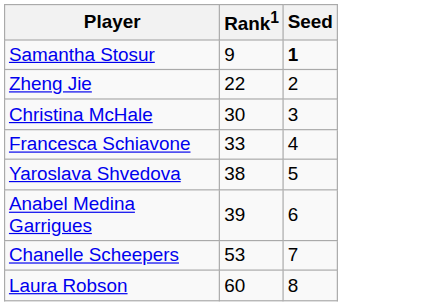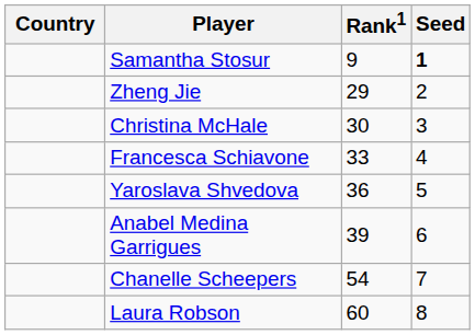 <table class="sortable wikitable">
 <tr>
+<th width="70">Country</th>
 <th width="175">Player</th>
 <th>Rank<sup>1</sup></th>
 <th>Seed</th>
 </tr>
 <tr>
+<td></td>
 <td><a href='#'>Samantha Stosur</a></td>
 <td>9</td>
 <td><strong>1</strong></td>
 </tr>
 <tr>
+<td></td>
 <td><a href='#'>Zheng Jie</a></td>
-<td>22</td>
+<td>29</td>
 <td>2</td>
 </tr>
 <tr>
+<td></td>
 <td><a href='#'>Christina McHale</a></td>
 <td>30</td>
 <td>3</td>
 </tr>
 <tr>
+<td></td>
 <td><a href='#'>Francesca Schiavone</a></td>
 <td>33</td>
 <td>4</td>
 </tr>
 <tr>
+<td></td>
 <td><a href='#'>Yaroslava Shvedova</a></td>
-<td>38</td>
+<td>36</td>
 <td>5</td>
 </tr>
 <tr>
+<td></td>
 <td><a href='#'>Anabel Medina Garrigues</a></td>
 <td>39</td>
 <td>6</td>
 </tr>
 <tr>
+<td></td>
 <td><a href='#'>Chanelle Scheepers</a></td>
-<td>53</td>
+<td>54</td>
 <td>7</td>
 </tr>
 <tr>
+<td></td>
 <td><a href='#'>Laura Robson</a></td>
 <td>60</td>
 <td>8</td>
 </tr>
 </table>
